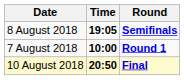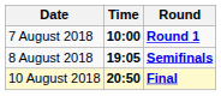 <table class="wikitable">
 <tr>
 <th>Date</th>
 <th>Time</th>
 <th>Round</th>
 </tr>
 <tr>
+<td>7 August 2018</td>
+<td><strong>10:00</strong></td>
+<td><strong><a href='#'>Round 1</a></strong></td>
+</tr>
+<tr>
 <td>8 August 2018</td>
 <td><strong>19:05</strong></td>
 <td><strong><a href='#'>Semifinals</a></strong></td>
-</tr>
-<tr>
-<td>7 August 2018</td>
-<td><strong>10:00</strong></td>
-<td><strong><a href='#'>Round 1</a></strong></td>
 </tr>
 <tr style=background:lemonchiffon>
 <td>10 August 2018</td>
 <td><strong>20:50</strong></td>
 <td><strong><a href='#'>Final</a></strong></td>
 </tr>
 </table>
